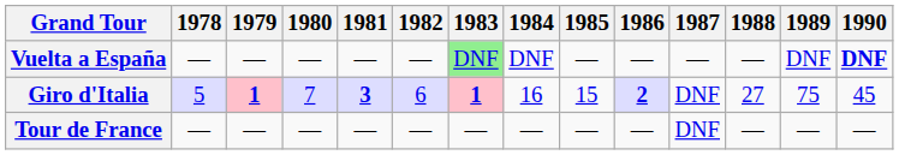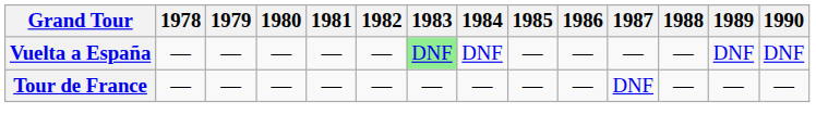 <table class="wikitable plainrowheaders">
 <tr>
 <th scope="col"><a href='#'>Grand Tour</a></th>
 <th scope="col">1978</th>
 <th scope="col">1979</th>
 <th scope="col">1980</th>
 <th scope="col">1981</th>
 <th scope="col">1982</th>
 <th scope="col">1983</th>
 <th scope="col">1984</th>
 <th scope="col">1985</th>
 <th scope="col">1986</th>
 <th scope="col">1987</th>
 <th scope="col">1988</th>
 <th scope="col">1989</th>
 <th scope="col">1990</th>
 </tr>
 <tr style="text-align:center;">
 <th scope="row"> <a href='#'>Vuelta a España</a></th>
 <td>—</td>
 <td>—</td>
 <td>—</td>
 <td>—</td>
 <td>—</td>
 <td style="background: lightgreen;"><a href='#'>DNF</a></td>
 <td><a href='#'>DNF</a></td>
 <td>—</td>
 <td>—</td>
 <td>—</td>
 <td>—</td>
 <td><a href='#'>DNF</a></td>
-<td><strong><a href='#'>DNF</a></strong></td>
-</tr>
-<tr style="text-align:center;">
-<th scope="row"> <a href='#'>Giro d'Italia</a></th>
-<td style="background:#ddf;"><a href='#'>5</a></td>
-<td style="background:pink;"><a href='#'><strong>1</strong></a></td>
-<td style="background:#ddf;"><a href='#'>7</a></td>
-<td style="background:#ddf;"><a href='#'><strong>3</strong></a></td>
-<td style="background:#ddf;"><a href='#'>6</a></td>
-<td style="background:pink;"><a href='#'><strong>1</strong></a></td>
-<td><a href='#'>16</a></td>
-<td><a href='#'>15</a></td>
-<td style="background:#ddf;"><a href='#'><strong>2</strong></a></td>
 <td><a href='#'>DNF</a></td>
-<td><a href='#'>27</a></td>
-<td><a href='#'>75</a></td>
-<td><a href='#'>45</a></td>
 </tr>
 <tr style="text-align:center;">
 <th scope="row"> <a href='#'>Tour de France</a></th>
 <td>—</td>
 <td>—</td>
 <td>—</td>
 <td>—</td>
 <td>—</td>
 <td>—</td>
 <td>—</td>
 <td>—</td>
 <td>—</td>
 <td><a href='#'>DNF</a></td>
 <td>—</td>
 <td>—</td>
 <td>—</td>
 </tr>
 </table>
